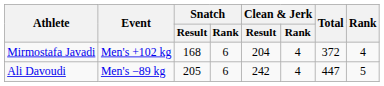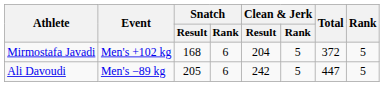 <table class="wikitable" style="font-size:90%">
 <tr>
 <th rowspan="2">Athlete</th>
 <th rowspan="2">Event</th>
 <th colspan="2">Snatch</th>
 <th colspan="2">Clean & Jerk</th>
 <th rowspan="2">Total</th>
 <th rowspan="2">Rank</th>
 </tr>
 <tr style="font-size:95%">
 <th>Result</th>
 <th>Rank</th>
 <th>Result</th>
 <th>Rank</th>
 </tr>
 <tr align=center>
 <td align=left><a href='#'>Mirmostafa Javadi</a></td>
 <td align=left><a href='#'>Men's +102 kg</a></td>
 <td>168</td>
 <td>6</td>
 <td>204</td>
-<td>4</td>
+<td>5</td>
 <td>372</td>
-<td>4</td>
+<td>5</td>
 </tr>
 <tr align=center>
 <td align=left><a href='#'>Ali Davoudi</a></td>
 <td align=left><a href='#'>Men's −89 kg</a></td>
 <td>205</td>
 <td>6</td>
 <td>242</td>
-<td>4</td>
+<td>5</td>
 <td>447</td>
 <td>5</td>
 </tr>
 </table>
